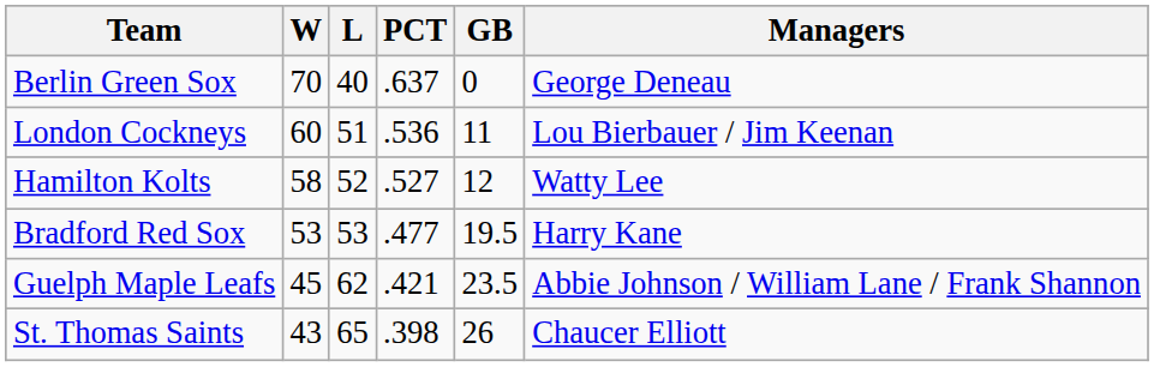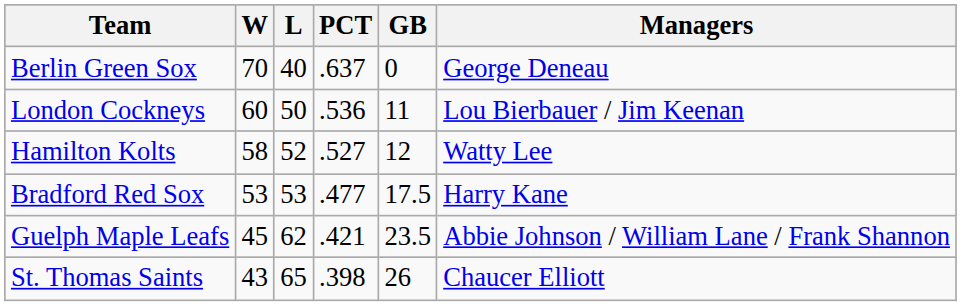 <table class="wikitable">
 <tr>
 <th>Team</th>
 <th>W</th>
 <th>L</th>
 <th>PCT</th>
 <th>GB</th>
 <th>Managers</th>
 </tr>
 <tr>
 <td><a href='#'>Berlin Green Sox</a></td>
 <td>70</td>
 <td>40</td>
 <td>.637</td>
 <td>0</td>
 <td><a href='#'>George Deneau</a></td>
 </tr>
 <tr>
 <td><a href='#'>London Cockneys</a></td>
 <td>60</td>
-<td>51</td>
+<td>50</td>
 <td>.536</td>
 <td>11</td>
 <td><a href='#'>Lou Bierbauer</a> / <a href='#'>Jim Keenan</a></td>
 </tr>
 <tr>
 <td><a href='#'>Hamilton Kolts</a></td>
 <td>58</td>
 <td>52</td>
 <td>.527</td>
 <td>12</td>
 <td><a href='#'>Watty Lee</a></td>
 </tr>
 <tr>
 <td><a href='#'>Bradford Red Sox</a></td>
 <td>53</td>
 <td>53</td>
 <td>.477</td>
-<td>19.5</td>
+<td>17.5</td>
 <td><a href='#'>Harry Kane</a></td>
 </tr>
 <tr>
 <td><a href='#'>Guelph Maple Leafs</a></td>
 <td>45</td>
 <td>62</td>
 <td>.421</td>
 <td>23.5</td>
 <td><a href='#'>Abbie Johnson</a> / <a href='#'>William Lane</a> / <a href='#'>Frank Shannon</a></td>
 </tr>
 <tr>
 <td><a href='#'>St. Thomas Saints</a></td>
 <td>43</td>
 <td>65</td>
 <td>.398</td>
 <td>26</td>
 <td><a href='#'>Chaucer Elliott</a></td>
 </tr>
 </table>
